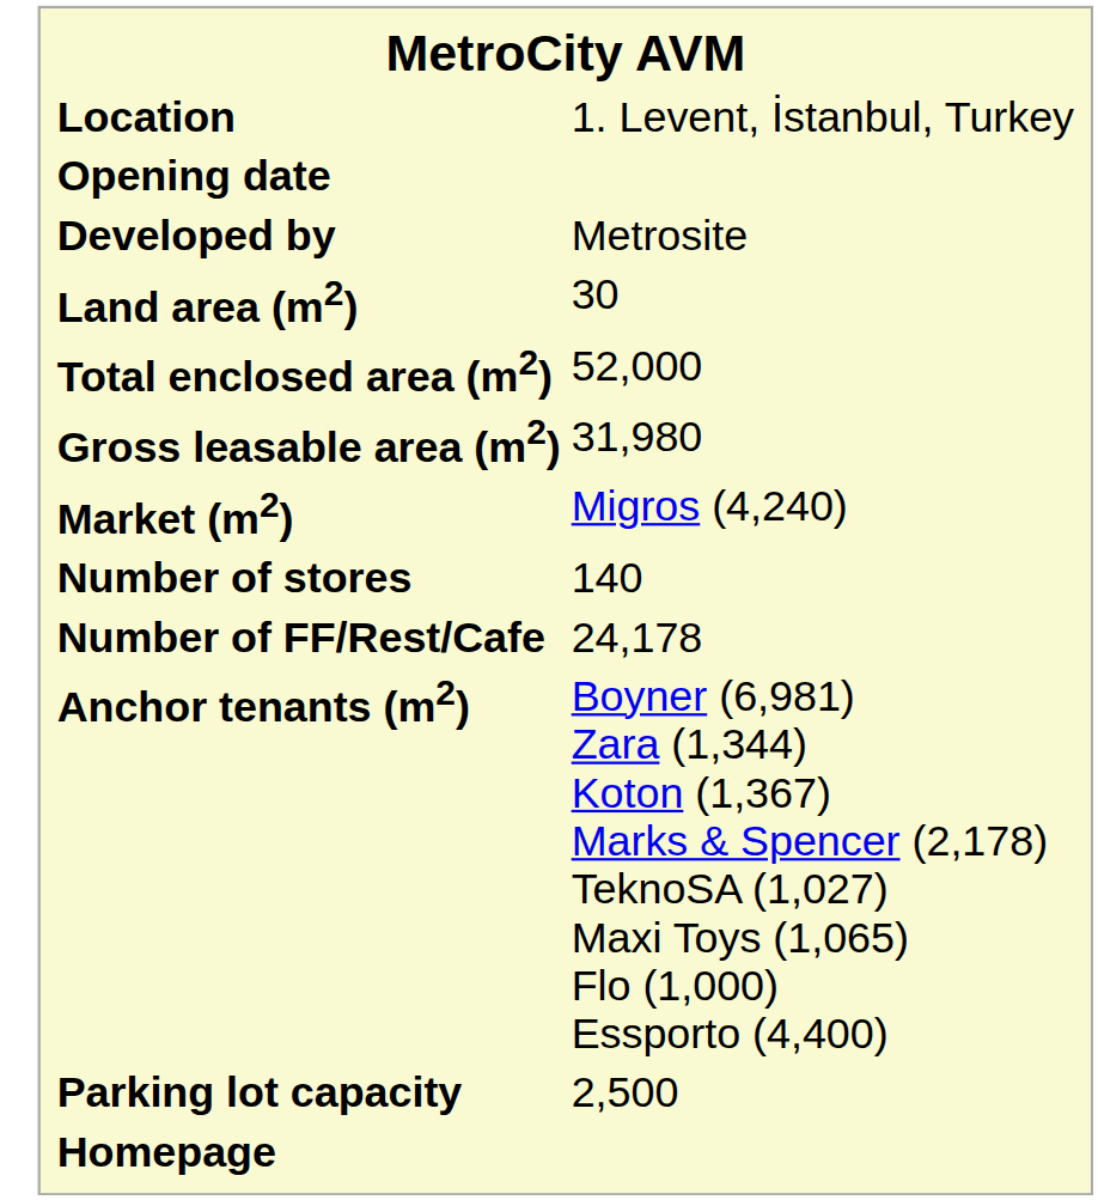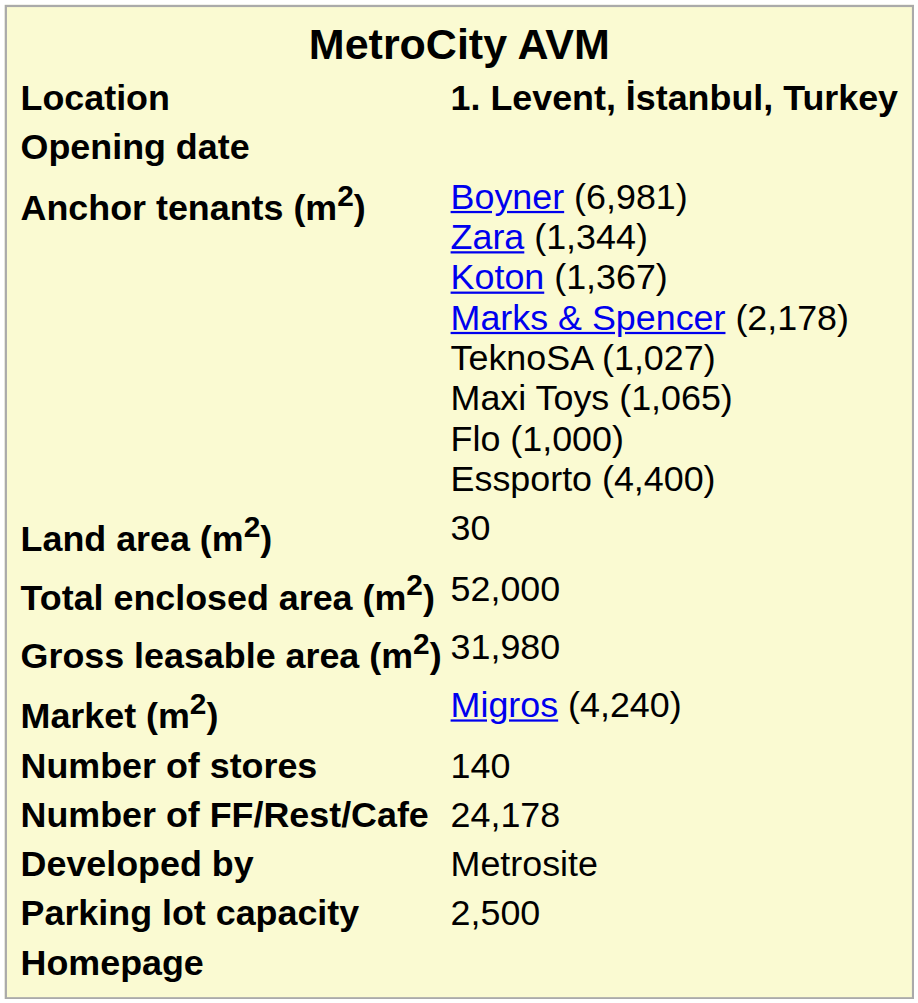 <table class="infobox" style=" float: right; margin-left: 1em; margin-top: 1em; width: 40 em; background: #FAFAD2">
 <tr>
 <th colspan="2" style="  text-align: center; font-size: larger;">MetroCity AVM<br></th>
 </tr>
 <tr>
 <td><strong>Location</strong></td>
-<td>1. Levent, İstanbul, Turkey</td>
+<td><strong>1. Levent, İstanbul, Turkey</strong></td>
 </tr>
 <tr>
 <td><strong>Opening date</strong></td>
 <td></td>
 </tr>
 <tr>
-<td><strong>Developed by</strong></td>
-<td>Metrosite</td>
+<td><strong>Anchor tenants (m<sup>2</sup>)</strong></td>
+<td><a href='#'>Boyner</a> (6,981) <br> <a href='#'>Zara</a> (1,344) <br> <a href='#'>Koton</a> (1,367) <br> <a href='#'>Marks & Spencer</a> (2,178) <br> TeknoSA (1,027) <br> Maxi Toys (1,065) <br> Flo (1,000) <br> Essporto (4,400)</td>
 </tr>
 <tr>
 <td><strong>Land area (m<sup>2</sup>)</strong></td>
 <td>30</td>
 </tr>
 <tr>
 <td><strong>Total enclosed area (m<sup>2</sup>)</strong></td>
 <td>52,000</td>
 </tr>
 <tr>
 <td><strong>Gross leasable area (m<sup>2</sup>)</strong></td>
 <td>31,980</td>
 </tr>
 <tr>
 <td><strong>Market (m<sup>2</sup>)</strong></td>
 <td><a href='#'>Migros</a> (4,240)</td>
 </tr>
 <tr>
 <td><strong>Number of stores</strong></td>
 <td>140</td>
 </tr>
 <tr>
 <td><strong>Number of FF/Rest/Cafe</strong></td>
 <td>24,178</td>
 </tr>
 <tr>
-<td><strong>Anchor tenants (m<sup>2</sup>)</strong></td>
-<td><a href='#'>Boyner</a> (6,981) <br> <a href='#'>Zara</a> (1,344) <br> <a href='#'>Koton</a> (1,367) <br> <a href='#'>Marks & Spencer</a> (2,178) <br> TeknoSA (1,027) <br> Maxi Toys (1,065) <br> Flo (1,000) <br> Essporto (4,400)</td>
+<td><strong>Developed by</strong></td>
+<td>Metrosite</td>
 </tr>
 <tr>
 <td><strong>Parking lot capacity</strong></td>
 <td>2,500</td>
 </tr>
 <tr>
 <td><strong>Homepage</strong></td>
 <td></td>
 </tr>
 </table>
